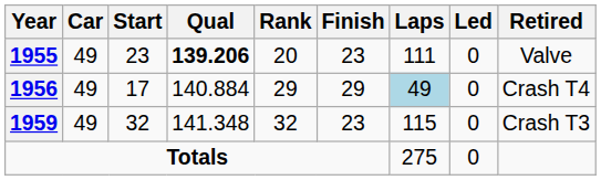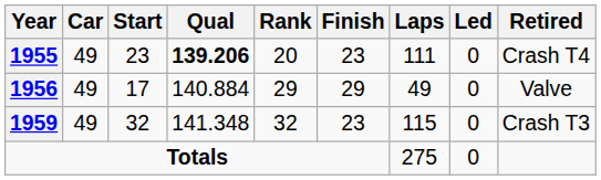 <table class="wikitable" style="text-align:center">
 <tr>
 <th>Year</th>
 <th>Car</th>
 <th>Start</th>
 <th>Qual</th>
 <th>Rank</th>
 <th>Finish</th>
 <th>Laps</th>
 <th>Led</th>
 <th>Retired</th>
 </tr>
 <tr>
 <th><a href='#'>1955</a></th>
 <td>49</td>
 <td>23</td>
 <td><strong>139.206</strong></td>
 <td>20</td>
 <td>23</td>
 <td>111</td>
 <td>0</td>
-<td>Valve</td>
+<td>Crash T4</td>
 </tr>
 <tr>
 <th><a href='#'>1956</a></th>
 <td>49</td>
 <td>17</td>
 <td>140.884</td>
 <td>29</td>
 <td>29</td>
-<td style="background: lightblue;">49</td>
+<td>49</td>
 <td>0</td>
-<td>Crash T4</td>
+<td>Valve</td>
 </tr>
 <tr>
 <th><a href='#'>1959</a></th>
 <td>49</td>
 <td>32</td>
 <td>141.348</td>
 <td>32</td>
 <td>23</td>
 <td>115</td>
 <td>0</td>
 <td>Crash T3</td>
 </tr>
 <tr>
 <td colspan=6><strong>Totals</strong></td>
 <td>275</td>
 <td>0</td>
 <td></td>
 </tr>
 </table>
